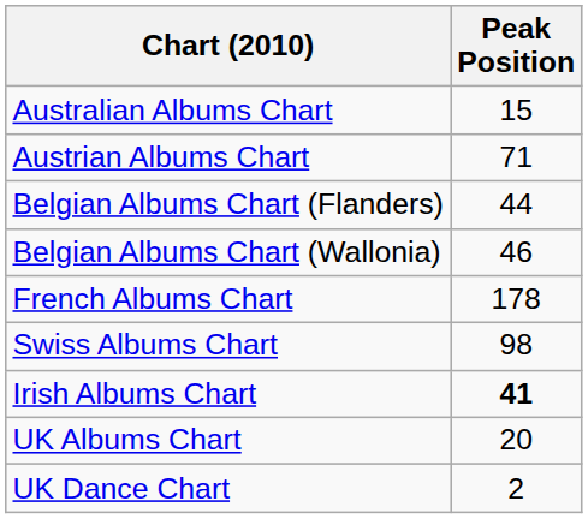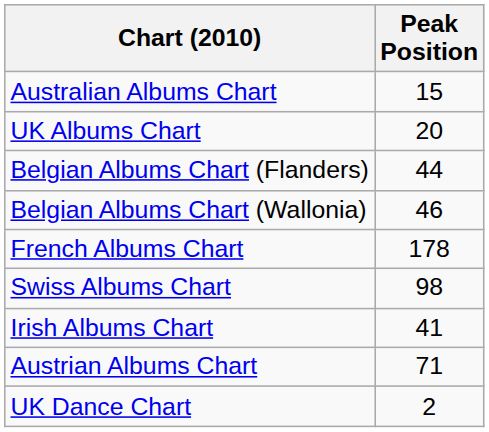 <table class="wikitable sortable">
 <tr>
 <th>Chart (2010)</th>
 <th>Peak<br>Position</th>
 </tr>
 <tr>
 <td align="left"><a href='#'>Australian Albums Chart</a></td>
 <td style="text-align:center;">15</td>
 </tr>
 <tr>
-<td align="left"><a href='#'>Austrian Albums Chart</a></td>
-<td style="text-align:center;">71</td>
+<td align="left"><a href='#'>UK Albums Chart</a></td>
+<td style="text-align:center;">20</td>
 </tr>
 <tr>
 <td align="left"><a href='#'>Belgian Albums Chart</a> (Flanders)</td>
 <td style="text-align:center;">44</td>
 </tr>
 <tr>
 <td align="left"><a href='#'>Belgian Albums Chart</a> (Wallonia)</td>
 <td style="text-align:center;">46</td>
 </tr>
 <tr>
 <td align="left"><a href='#'>French Albums Chart</a></td>
 <td style="text-align:center;">178</td>
 </tr>
 <tr>
 <td align="left"><a href='#'>Swiss Albums Chart</a></td>
 <td style="text-align:center;">98</td>
 </tr>
 <tr>
 <td align="left"><a href='#'>Irish Albums Chart</a></td>
-<td style="text-align:center;"><strong>41</strong></td>
+<td style="text-align:center;">41</td>
 </tr>
 <tr>
-<td align="left"><a href='#'>UK Albums Chart</a></td>
-<td style="text-align:center;">20</td>
+<td align="left"><a href='#'>Austrian Albums Chart</a></td>
+<td style="text-align:center;">71</td>
 </tr>
 <tr>
 <td align="left"><a href='#'>UK Dance Chart</a></td>
 <td style="text-align:center;">2</td>
 </tr>
 </table>
